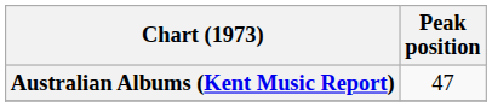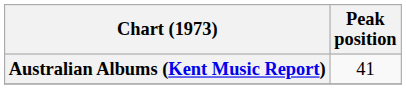 <table class="wikitable sortable plainrowheaders" style="text-align:center">
 <tr>
 <th scope="col">Chart (1973)</th>
 <th scope="col">Peak<br>position</th>
 </tr>
 <tr>
 <th scope="row">Australian Albums (<a href='#'>Kent Music Report</a>)</th>
-<td style="text-align:center;">47</td>
+<td style="text-align:center;">41</td>
 </tr>
 <tr>
 </tr>
 <tr>
 </tr>
 <tr>
 </tr>
 <tr>
 </tr>
 <tr>
 </tr>
 </table>
